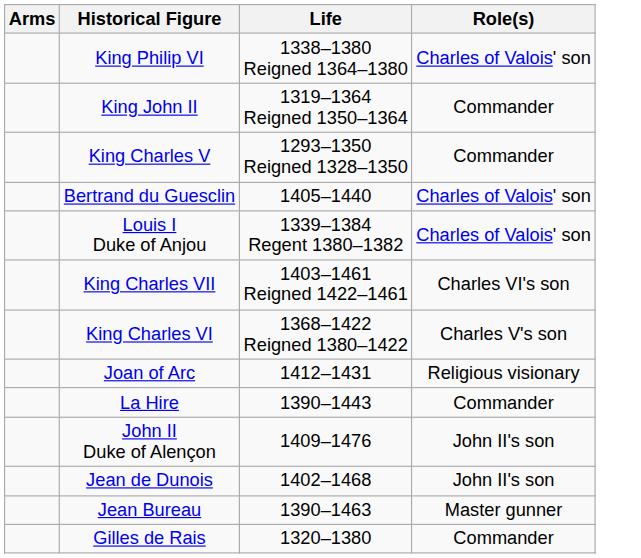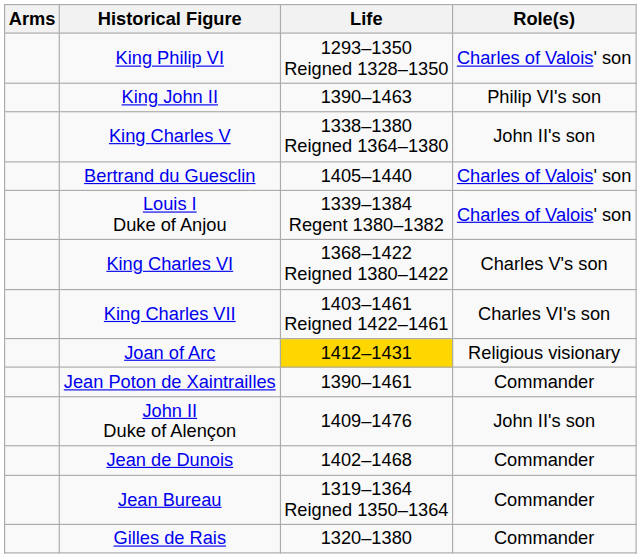 <table class="wikitable sortable" style="text-align:center">
 <tr>
 <th>Arms</th>
 <th>Historical Figure</th>
 <th>Life</th>
 <th>Role(s)</th>
 </tr>
 <tr>
 <td></td>
 <td><a href='#'>King Philip VI</a></td>
-<td>1338–1380<br>Reigned 1364–1380</td>
+<td>1293–1350<br>Reigned 1328–1350</td>
 <td><a href='#'>Charles of Valois</a>' son</td>
 </tr>
 <tr>
 <td></td>
 <td><a href='#'>King John II</a></td>
-<td>1319–1364<br>Reigned 1350–1364</td>
-<td>Commander</td>
+<td>1390–1463</td>
+<td>Philip VI's son</td>
 </tr>
 <tr>
 <td></td>
 <td><a href='#'>King Charles V</a></td>
-<td>1293–1350<br>Reigned 1328–1350</td>
-<td>Commander</td>
+<td>1338–1380<br>Reigned 1364–1380</td>
+<td>John II's son</td>
 </tr>
 <tr>
 <td></td>
 <td><a href='#'>Bertrand du Guesclin</a></td>
 <td>1405–1440</td>
 <td><a href='#'>Charles of Valois</a>' son</td>
 </tr>
 <tr>
 <td></td>
 <td><a href='#'>Louis I</a><br>Duke of Anjou</td>
 <td>1339–1384<br>Regent 1380–1382</td>
 <td><a href='#'>Charles of Valois</a>' son</td>
 </tr>
 <tr>
 <td></td>
+<td><a href='#'>King Charles VI</a></td>
+<td>1368–1422<br>Reigned 1380–1422</td>
+<td>Charles V's son</td>
+</tr>
+<tr>
+<td></td>
 <td><a href='#'>King Charles VII</a></td>
 <td>1403–1461<br>Reigned 1422–1461</td>
 <td>Charles VI's son</td>
 </tr>
 <tr>
 <td></td>
-<td><a href='#'>King Charles VI</a></td>
-<td>1368–1422<br>Reigned 1380–1422</td>
-<td>Charles V's son</td>
-</tr>
-<tr>
-<td></td>
 <td><a href='#'>Joan of Arc</a></td>
-<td>1412–1431</td>
+<td style="background: gold;">1412–1431</td>
 <td>Religious visionary</td>
 </tr>
 <tr>
 <td></td>
-<td><a href='#'>La Hire</a></td>
-<td>1390–1443</td>
+<td><a href='#'>Jean Poton de Xaintrailles</a></td>
+<td>1390–1461</td>
 <td>Commander</td>
 </tr>
 <tr>
 <td></td>
 <td><a href='#'>John II</a><br>Duke of Alençon</td>
 <td>1409–1476</td>
 <td>John II's son</td>
 </tr>
 <tr>
 <td></td>
 <td><a href='#'>Jean de Dunois</a></td>
 <td>1402–1468</td>
-<td>John II's son</td>
+<td>Commander</td>
 </tr>
 <tr>
 <td></td>
 <td><a href='#'>Jean Bureau</a></td>
-<td>1390–1463</td>
-<td>Master gunner</td>
+<td>1319–1364<br>Reigned 1350–1364</td>
+<td>Commander</td>
 </tr>
 <tr>
 <td></td>
 <td><a href='#'>Gilles de Rais</a></td>
 <td>1320–1380</td>
 <td>Commander</td>
 </tr>
 </table>
